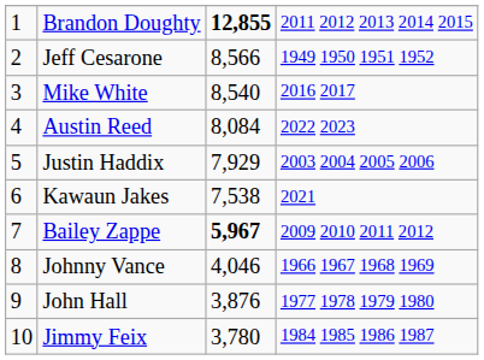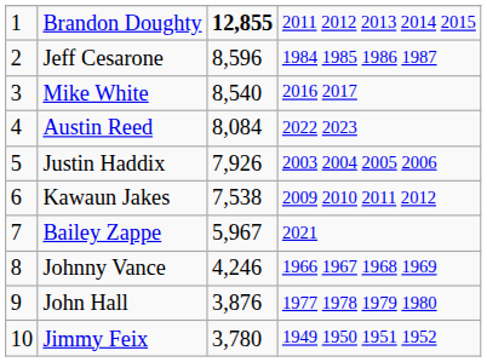 <table class="wikitable">
 <tr>
 </tr>
 <tr>
 <td>1</td>
 <td><a href='#'>Brandon Doughty</a></td>
 <td><strong>12,855</strong></td>
 <td style="font-size:80%;"><a href='#'>2011</a> <a href='#'>2012</a> <a href='#'>2013</a> <a href='#'>2014</a> <a href='#'>2015</a></td>
 </tr>
 <tr>
 <td>2</td>
 <td>Jeff Cesarone</td>
-<td>8,566</td>
-<td style="font-size:80%;"><a href='#'>1949</a> <a href='#'>1950</a> <a href='#'>1951</a> <a href='#'>1952</a></td>
+<td>8,596</td>
+<td style="font-size:80%;"><a href='#'>1984</a> <a href='#'>1985</a> <a href='#'>1986</a> <a href='#'>1987</a></td>
 </tr>
 <tr>
 <td>3</td>
 <td><a href='#'>Mike White</a></td>
 <td>8,540</td>
 <td style="font-size:80%;"><a href='#'>2016</a> <a href='#'>2017</a></td>
 </tr>
 <tr>
 <td>4</td>
 <td><a href='#'>Austin Reed</a></td>
 <td>8,084</td>
 <td style="font-size:80%;"><a href='#'>2022</a> <a href='#'>2023</a></td>
 </tr>
 <tr>
 <td>5</td>
 <td>Justin Haddix</td>
-<td>7,929</td>
+<td>7,926</td>
 <td style="font-size:80%;"><a href='#'>2003</a> <a href='#'>2004</a> <a href='#'>2005</a> <a href='#'>2006</a></td>
 </tr>
 <tr>
 <td>6</td>
 <td>Kawaun Jakes</td>
 <td>7,538</td>
-<td style="font-size:80%;"><a href='#'>2021</a></td>
+<td style="font-size:80%;"><a href='#'>2009</a> <a href='#'>2010</a> <a href='#'>2011</a> <a href='#'>2012</a></td>
 </tr>
 <tr>
 <td>7</td>
 <td><a href='#'>Bailey Zappe</a></td>
-<td><strong>5,967</strong></td>
-<td style="font-size:80%;"><a href='#'>2009</a> <a href='#'>2010</a> <a href='#'>2011</a> <a href='#'>2012</a></td>
+<td>5,967</td>
+<td style="font-size:80%;"><a href='#'>2021</a></td>
 </tr>
 <tr>
 <td>8</td>
 <td>Johnny Vance</td>
-<td>4,046</td>
+<td>4,246</td>
 <td style="font-size:80%;"><a href='#'>1966</a> <a href='#'>1967</a> <a href='#'>1968</a> <a href='#'>1969</a></td>
 </tr>
 <tr>
 <td>9</td>
 <td>John Hall</td>
 <td>3,876</td>
 <td style="font-size:80%;"><a href='#'>1977</a> <a href='#'>1978</a> <a href='#'>1979</a> <a href='#'>1980</a></td>
 </tr>
 <tr>
 <td>10</td>
 <td><a href='#'>Jimmy Feix</a></td>
 <td>3,780</td>
-<td style="font-size:80%;"><a href='#'>1984</a> <a href='#'>1985</a> <a href='#'>1986</a> <a href='#'>1987</a></td>
+<td style="font-size:80%;"><a href='#'>1949</a> <a href='#'>1950</a> <a href='#'>1951</a> <a href='#'>1952</a></td>
 </tr>
 </table>
